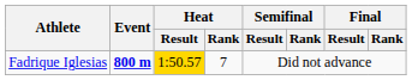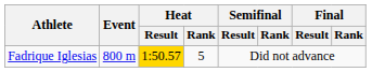 <table class=wikitable style="font-size:90%">
 <tr>
 <th rowspan="2">Athlete</th>
 <th rowspan="2">Event</th>
 <th colspan="2">Heat</th>
 <th colspan="2">Semifinal</th>
 <th colspan="2">Final</th>
 </tr>
 <tr style="font-size:95%">
 <th>Result</th>
 <th>Rank</th>
 <th>Result</th>
 <th>Rank</th>
 <th>Result</th>
 <th>Rank</th>
 </tr>
 <tr align=center>
 <td align=left><a href='#'>Fadrique Iglesias</a></td>
-<td align=left><strong><a href='#'>800 m</a></strong></td>
+<td align=left><a href='#'>800 m</a></td>
 <td style="background: gold;">1:50.57</td>
-<td>7</td>
+<td>5</td>
 <td colspan=4>Did not advance</td>
 </tr>
 </table>
